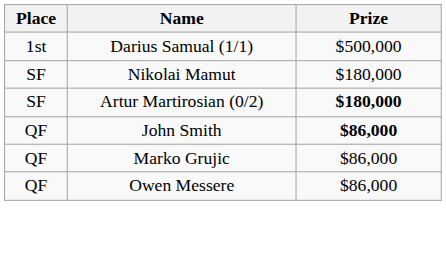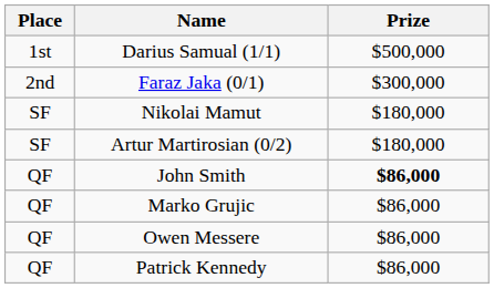 <table class="wikitable">
 <tr>
 <th width="50">Place</th>
 <th width="200">Name</th>
 <th width="125">Prize</th>
 </tr>
 <tr>
 <td align=center>1st</td>
 <td align=center> Darius Samual (1/1)</td>
 <td align=center>$500,000</td>
 </tr>
 <tr>
+<td align=center>2nd</td>
+<td align=center> <a href='#'>Faraz Jaka</a> (0/1)</td>
+<td align=center>$300,000</td>
+</tr>
+<tr>
 <td align=center>SF</td>
 <td align=center> Nikolai Mamut</td>
 <td align=center>$180,000</td>
 </tr>
 <tr>
 <td align=center>SF</td>
 <td align=center> Artur Martirosian (0/2)</td>
-<td align=center><strong>$180,000</strong></td>
+<td align=center>$180,000</td>
 </tr>
 <tr>
 <td align=center>QF</td>
 <td align=center> John Smith</td>
 <td align=center><strong>$86,000</strong></td>
 </tr>
 <tr>
 <td align=center>QF</td>
 <td align=center> Marko Grujic</td>
 <td align=center>$86,000</td>
 </tr>
 <tr>
 <td align=center>QF</td>
 <td align=center> Owen Messere</td>
 <td align=center>$86,000</td>
 </tr>
+<tr>
+<td align=center>QF</td>
+<td align=center> Patrick Kennedy</td>
+<td align=center>$86,000</td>
+</tr>
 </table>
